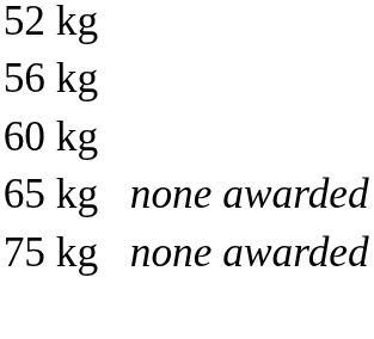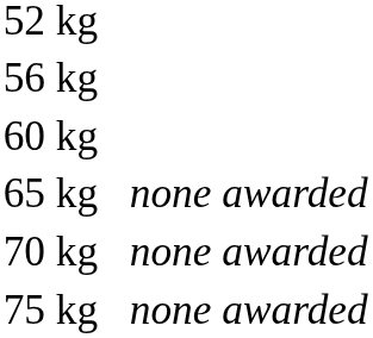 <table>
 <tr>
 <td rowspan=2>52 kg</td>
 <td rowspan=2></td>
 <td rowspan=2></td>
 <td></td>
 </tr>
 <tr>
 <td></td>
 </tr>
 <tr>
 <td rowspan=2>56 kg</td>
 <td rowspan=2></td>
 <td rowspan=2></td>
 <td></td>
 </tr>
 <tr>
 <td></td>
 </tr>
 <tr>
 <td>60 kg</td>
 <td></td>
 <td></td>
 <td></td>
 </tr>
 <tr>
 <td>65 kg</td>
 <td></td>
 <td></td>
 <td><em>none awarded</em></td>
 </tr>
 <tr>
+<td>70 kg</td>
+<td></td>
+<td></td>
+<td><em>none awarded</em></td>
+</tr>
+<tr>
 <td>75 kg</td>
 <td></td>
 <td></td>
 <td><em>none awarded</em></td>
 </tr>
 </table>
